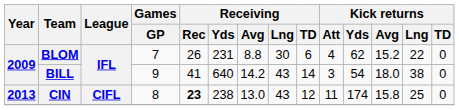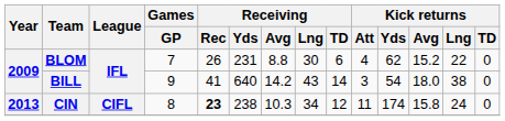 <table class=wikitable style="text-align:center;">
 <tr>
 <th rowspan="2">Year</th>
 <th rowspan="2">Team</th>
 <th rowspan="2">League</th>
 <th colspan="1">Games</th>
 <th colspan="5">Receiving</th>
 <th colspan="5">Kick returns</th>
 </tr>
 <tr>
 <th>GP</th>
 <th>Rec</th>
 <th>Yds</th>
 <th>Avg</th>
 <th>Lng</th>
 <th>TD</th>
 <th>Att</th>
 <th>Yds</th>
 <th>Avg</th>
 <th>Lng</th>
 <th>TD</th>
 </tr>
 <tr>
 <th rowspan="2"><a href='#'>2009</a></th>
 <th><a href='#'>BLOM</a></th>
 <th rowspan="2"><a href='#'>IFL</a></th>
 <td>7</td>
 <td>26</td>
 <td>231</td>
 <td>8.8</td>
 <td>30</td>
 <td>6</td>
 <td>4</td>
 <td>62</td>
 <td>15.2</td>
 <td>22</td>
 <td>0</td>
 </tr>
 <tr>
 <th><a href='#'>BILL</a></th>
 <td>9</td>
 <td>41</td>
 <td>640</td>
 <td>14.2</td>
 <td>43</td>
 <td>14</td>
 <td>3</td>
 <td>54</td>
 <td>18.0</td>
 <td>38</td>
 <td>0</td>
 </tr>
 <tr>
 <th><a href='#'>2013</a></th>
 <th><a href='#'>CIN</a></th>
 <th><a href='#'>CIFL</a></th>
 <td>8</td>
 <td><strong>23</strong></td>
 <td>238</td>
-<td>13.0</td>
-<td>43</td>
+<td>10.3</td>
+<td>34</td>
 <td>12</td>
 <td>11</td>
 <td>174</td>
 <td>15.8</td>
-<td>25</td>
+<td>24</td>
 <td>0</td>
 </tr>
 <tr>
 </tr>
 </table>
